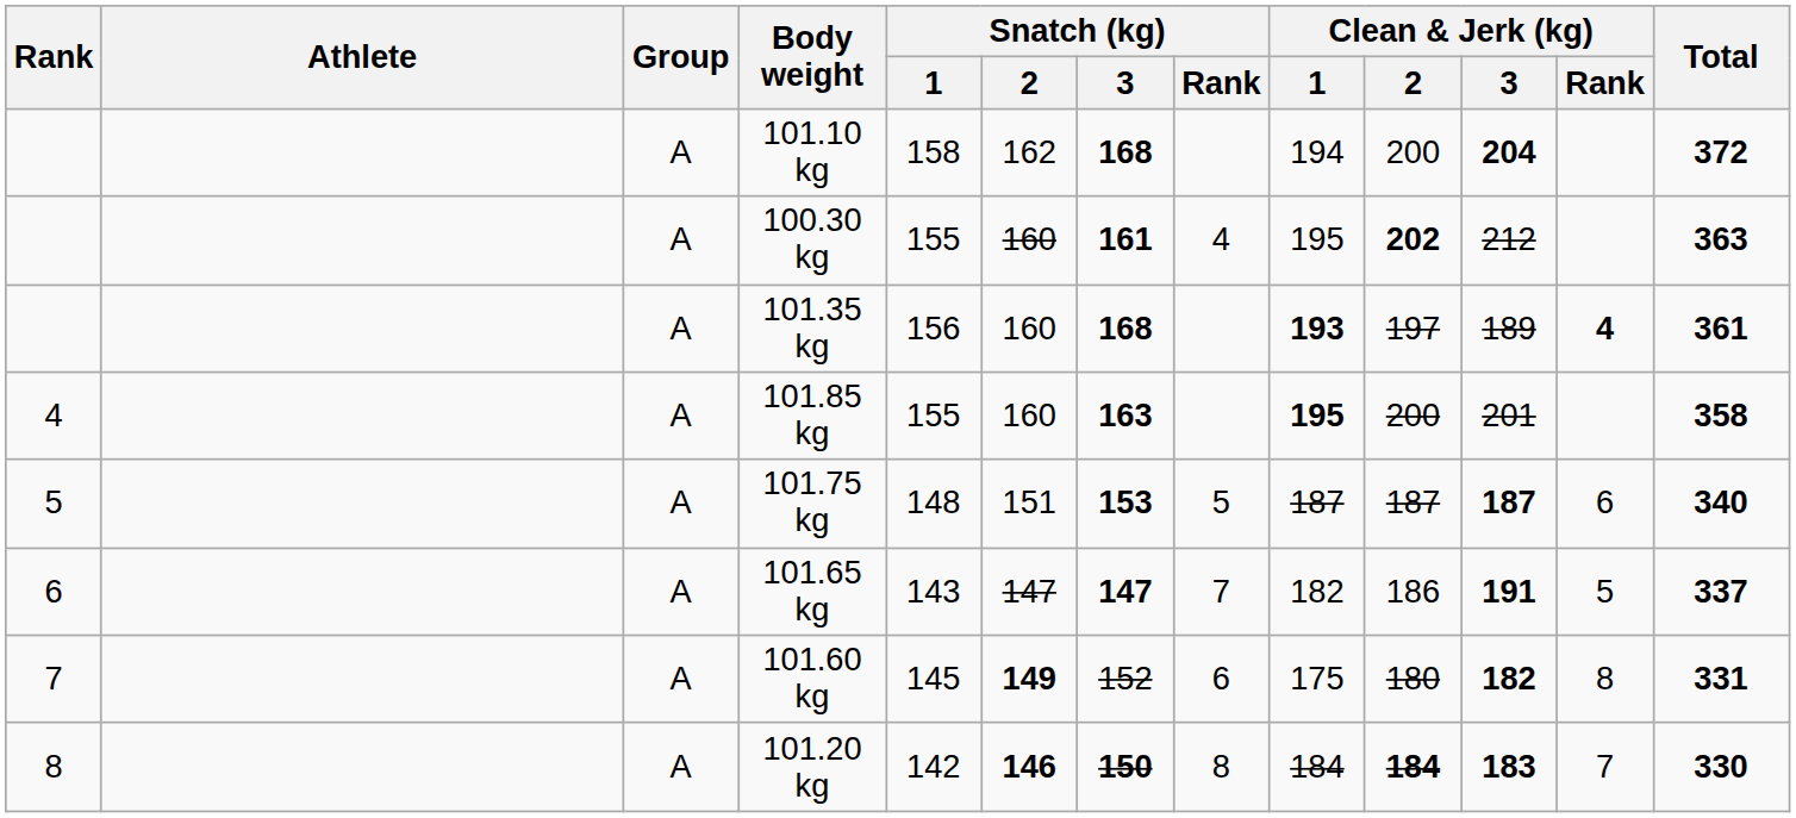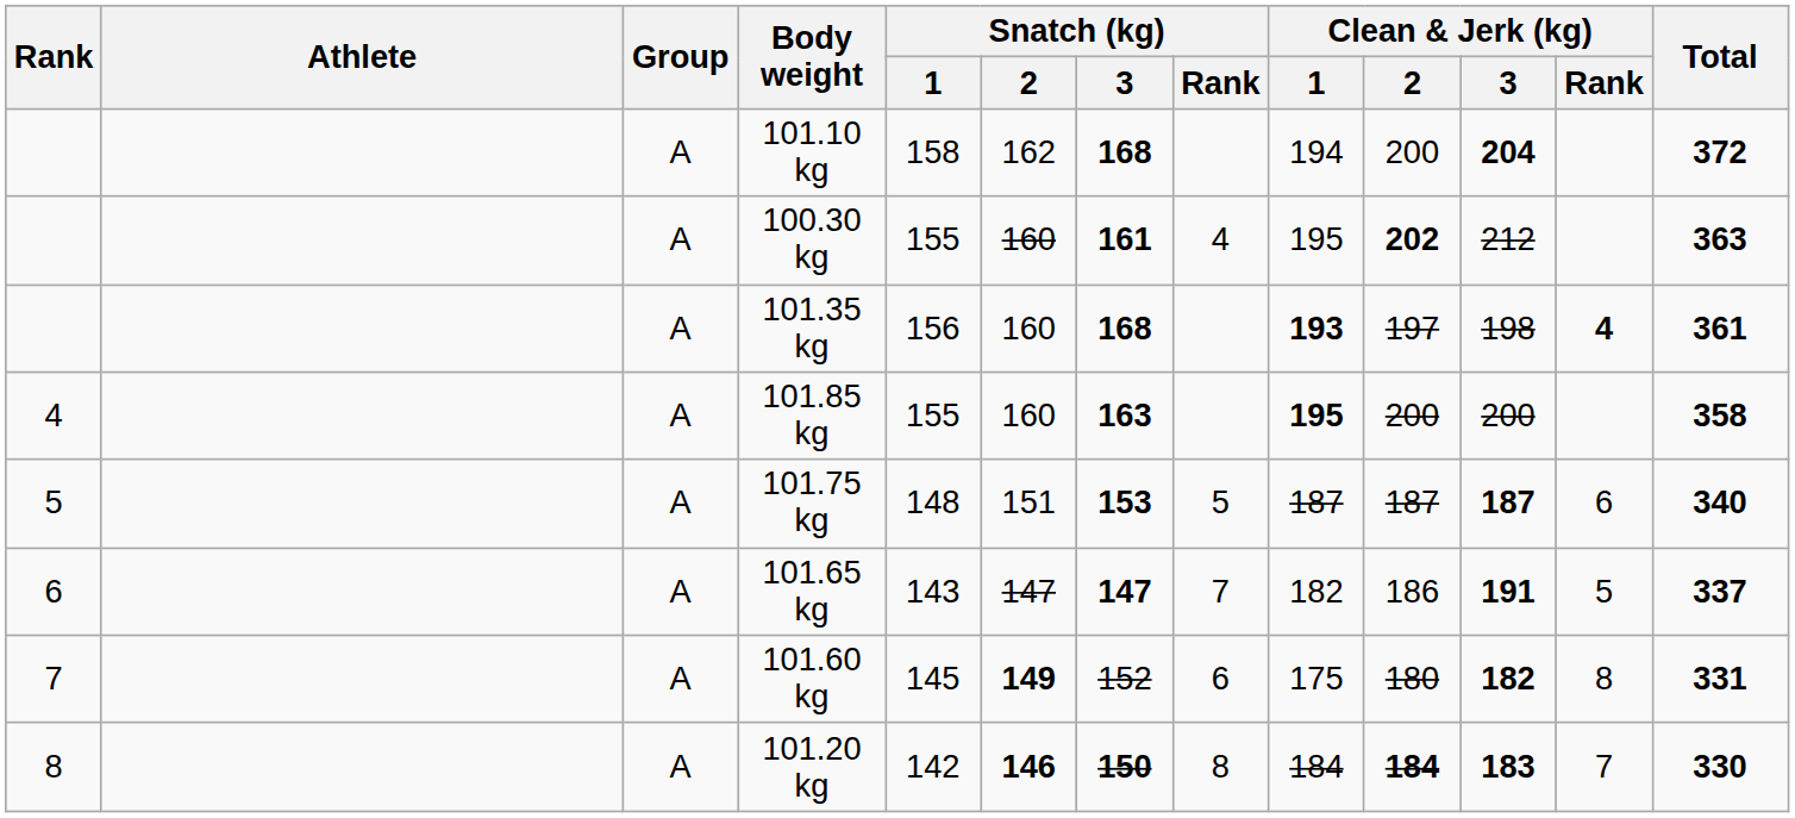 <table class = "wikitable" style="text-align:center;">
 <tr>
 <th rowspan=2 width=40>Rank</th>
 <th rowspan=2 width=250>Athlete</th>
 <th rowspan=2 width=50>Group</th>
 <th rowspan=2 width=65>Body weight</th>
 <th colspan=4>Snatch (kg)</th>
 <th colspan=4>Clean & Jerk (kg)</th>
 <th rowspan=2 width=60>Total</th>
 </tr>
 <tr>
 <th width=40>1</th>
 <th width=40>2</th>
 <th width=40>3</th>
 <th width=40>Rank</th>
 <th width=40>1</th>
 <th width=40>2</th>
 <th width=40>3</th>
 <th width=40>Rank</th>
 </tr>
 <tr>
 <td></td>
 <td align=left></td>
 <td>A</td>
 <td>101.10 kg</td>
 <td>158</td>
 <td>162</td>
 <td><strong>168</strong></td>
 <td></td>
 <td>194</td>
 <td>200</td>
 <td><strong>204</strong></td>
 <td></td>
 <td><strong>372</strong></td>
 </tr>
 <tr>
 <td></td>
 <td align=left></td>
 <td>A</td>
 <td>100.30 kg</td>
 <td>155</td>
 <td><s>160</s></td>
 <td><strong>161</strong></td>
 <td>4</td>
 <td>195</td>
 <td><strong>202</strong></td>
 <td><s>212</s></td>
 <td></td>
 <td><strong>363</strong></td>
 </tr>
 <tr>
 <td></td>
 <td align=left></td>
 <td>A</td>
 <td>101.35 kg</td>
 <td>156</td>
 <td>160</td>
 <td><strong>168</strong></td>
 <td></td>
 <td><strong>193</strong></td>
 <td><s>197</s></td>
-<td><s>189</s></td>
+<td><s>198</s></td>
 <td><strong>4</strong></td>
 <td><strong>361</strong></td>
 </tr>
 <tr>
 <td>4</td>
 <td align=left></td>
 <td>A</td>
 <td>101.85 kg</td>
 <td>155</td>
 <td>160</td>
 <td><strong>163</strong></td>
 <td></td>
 <td><strong>195</strong></td>
 <td><s>200</s></td>
-<td><s>201</s></td>
+<td><s>200</s></td>
 <td></td>
 <td><strong>358</strong></td>
 </tr>
 <tr>
 <td>5</td>
 <td align=left></td>
 <td>A</td>
 <td>101.75 kg</td>
 <td>148</td>
 <td>151</td>
 <td><strong>153</strong></td>
 <td>5</td>
 <td><s>187</s></td>
 <td><s>187</s></td>
 <td><strong>187</strong></td>
 <td>6</td>
 <td><strong>340</strong></td>
 </tr>
 <tr>
 <td>6</td>
 <td align=left></td>
 <td>A</td>
 <td>101.65 kg</td>
 <td>143</td>
 <td><s>147</s></td>
 <td><strong>147</strong></td>
 <td>7</td>
 <td>182</td>
 <td>186</td>
 <td><strong>191</strong></td>
 <td>5</td>
 <td><strong>337</strong></td>
 </tr>
 <tr>
 <td>7</td>
 <td align=left></td>
 <td>A</td>
 <td>101.60 kg</td>
 <td>145</td>
 <td><strong>149</strong></td>
 <td><s>152</s></td>
 <td>6</td>
 <td>175</td>
 <td><s>180</s></td>
 <td><strong>182</strong></td>
 <td>8</td>
 <td><strong>331</strong></td>
 </tr>
 <tr>
 <td>8</td>
 <td align=left></td>
 <td>A</td>
 <td>101.20 kg</td>
 <td>142</td>
 <td><strong>146</strong></td>
 <td><strong><s>150</s></strong></td>
 <td>8</td>
 <td><s>184</s></td>
 <td><strong><s>184</s></strong></td>
 <td><strong>183</strong></td>
 <td>7</td>
 <td><strong>330</strong></td>
 </tr>
 </table>
